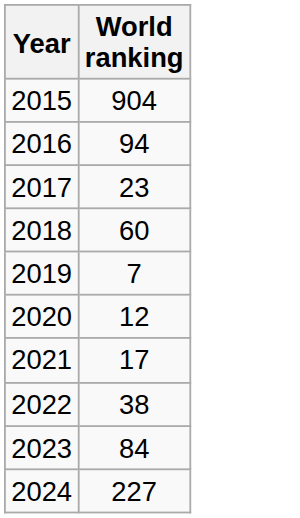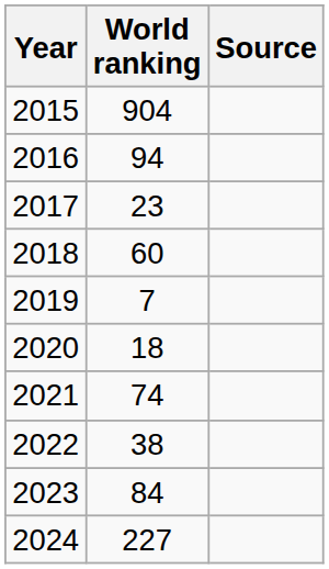 <table class="wikitable" style="text-align:center; font-size: 95%;">
 <tr>
 <th>Year</th>
 <th>World<br>ranking</th>
+<th>Source</th>
 </tr>
 <tr>
 <td>2015</td>
 <td>904</td>
+<td></td>
 </tr>
 <tr>
 <td>2016</td>
 <td>94</td>
+<td></td>
 </tr>
 <tr>
 <td>2017</td>
 <td>23</td>
+<td></td>
 </tr>
 <tr>
 <td>2018</td>
 <td>60</td>
+<td></td>
 </tr>
 <tr>
 <td>2019</td>
 <td>7</td>
+<td></td>
 </tr>
 <tr>
 <td>2020</td>
-<td>12</td>
+<td>18</td>
+<td></td>
 </tr>
 <tr>
 <td>2021</td>
-<td>17</td>
+<td>74</td>
+<td></td>
 </tr>
 <tr>
 <td>2022</td>
 <td>38</td>
+<td></td>
 </tr>
 <tr>
 <td>2023</td>
 <td>84</td>
+<td></td>
 </tr>
 <tr>
 <td>2024</td>
 <td>227</td>
+<td></td>
 </tr>
 </table>
